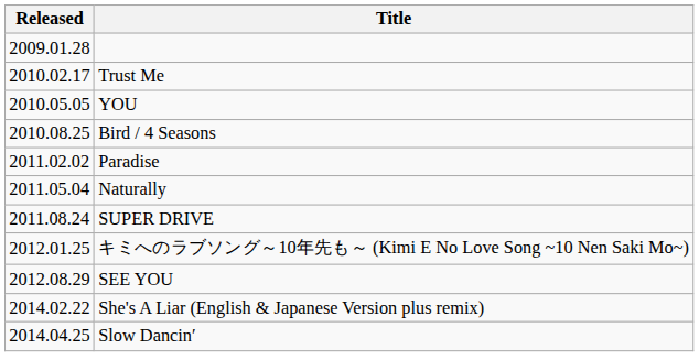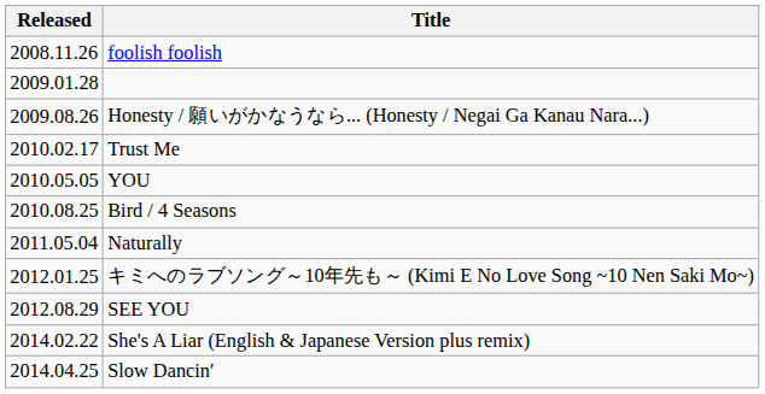 <table class="wikitable">
 <tr>
 <th><strong>Released</strong></th>
 <th><strong>Title</strong></th>
 </tr>
 <tr>
+<td>2008.11.26</td>
+<td><a href='#'>foolish foolish</a></td>
+</tr>
+<tr>
 <td>2009.01.28</td>
 <td></td>
+</tr>
+<tr>
+<td>2009.08.26</td>
+<td>Honesty / 願いがかなうなら... (Honesty / Negai Ga Kanau Nara...)</td>
 </tr>
 <tr>
 <td>2010.02.17</td>
 <td>Trust Me</td>
 </tr>
 <tr>
 <td>2010.05.05</td>
 <td>YOU</td>
 </tr>
 <tr>
 <td>2010.08.25</td>
 <td>Bird / 4 Seasons</td>
 </tr>
 <tr>
-<td>2011.02.02</td>
-<td>Paradise</td>
-</tr>
-<tr>
 <td>2011.05.04</td>
 <td>Naturally</td>
-</tr>
-<tr>
-<td>2011.08.24</td>
-<td>SUPER DRIVE</td>
 </tr>
 <tr>
 <td>2012.01.25</td>
 <td>キミへのラブソング～10年先も～ (Kimi E No Love Song ~10 Nen Saki Mo~)</td>
 </tr>
 <tr>
 <td>2012.08.29</td>
 <td>SEE YOU</td>
 </tr>
 <tr>
 <td>2014.02.22</td>
 <td>She's A Liar (English & Japanese Version plus remix)</td>
 </tr>
 <tr>
 <td>2014.04.25</td>
 <td>Slow Dancin′</td>
 </tr>
 </table>
